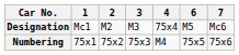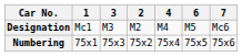 <table class="wikitable">
 <tr>
 <th>Car No.</th>
 <th>1</th>
+<th>3</th>
 <th>2</th>
-<th>3</th>
 <th>4</th>
 <th>6</th>
 <th>7</th>
 </tr>
 <tr>
 <th>Designation</th>
 <td>Mc1</td>
+<td>M3</td>
 <td>M2</td>
-<td>M3</td>
-<td>75x4</td>
+<td>M4</td>
 <td>M5</td>
 <td>Mc6</td>
 </tr>
 <tr>
 <th>Numbering</th>
 <td>75x1</td>
+<td>75x3</td>
 <td>75x2</td>
-<td>75x3</td>
-<td>M4</td>
+<td>75x4</td>
 <td>75x5</td>
 <td>75x6</td>
 </tr>
 </table>
